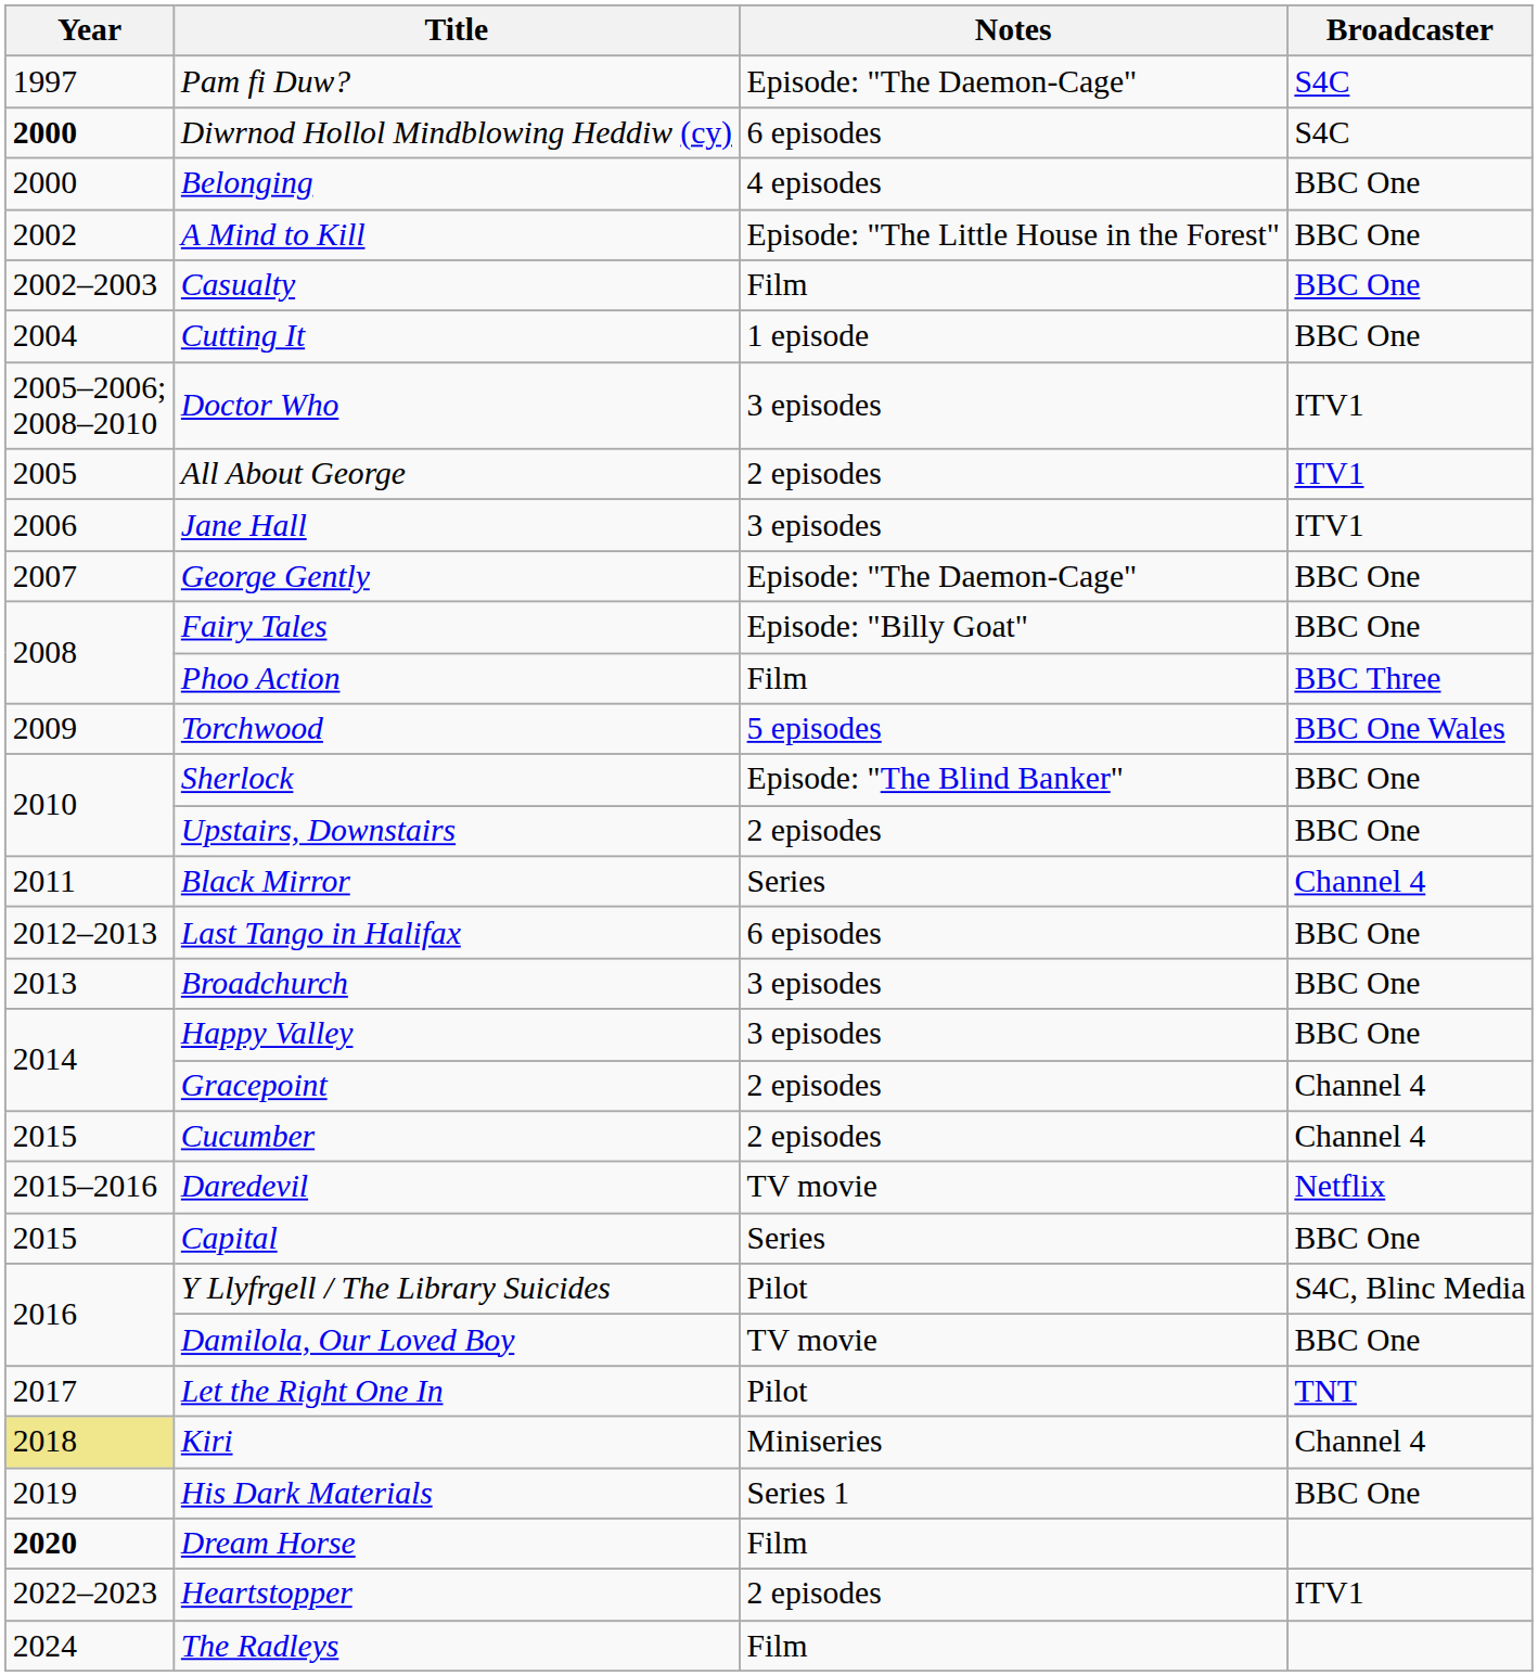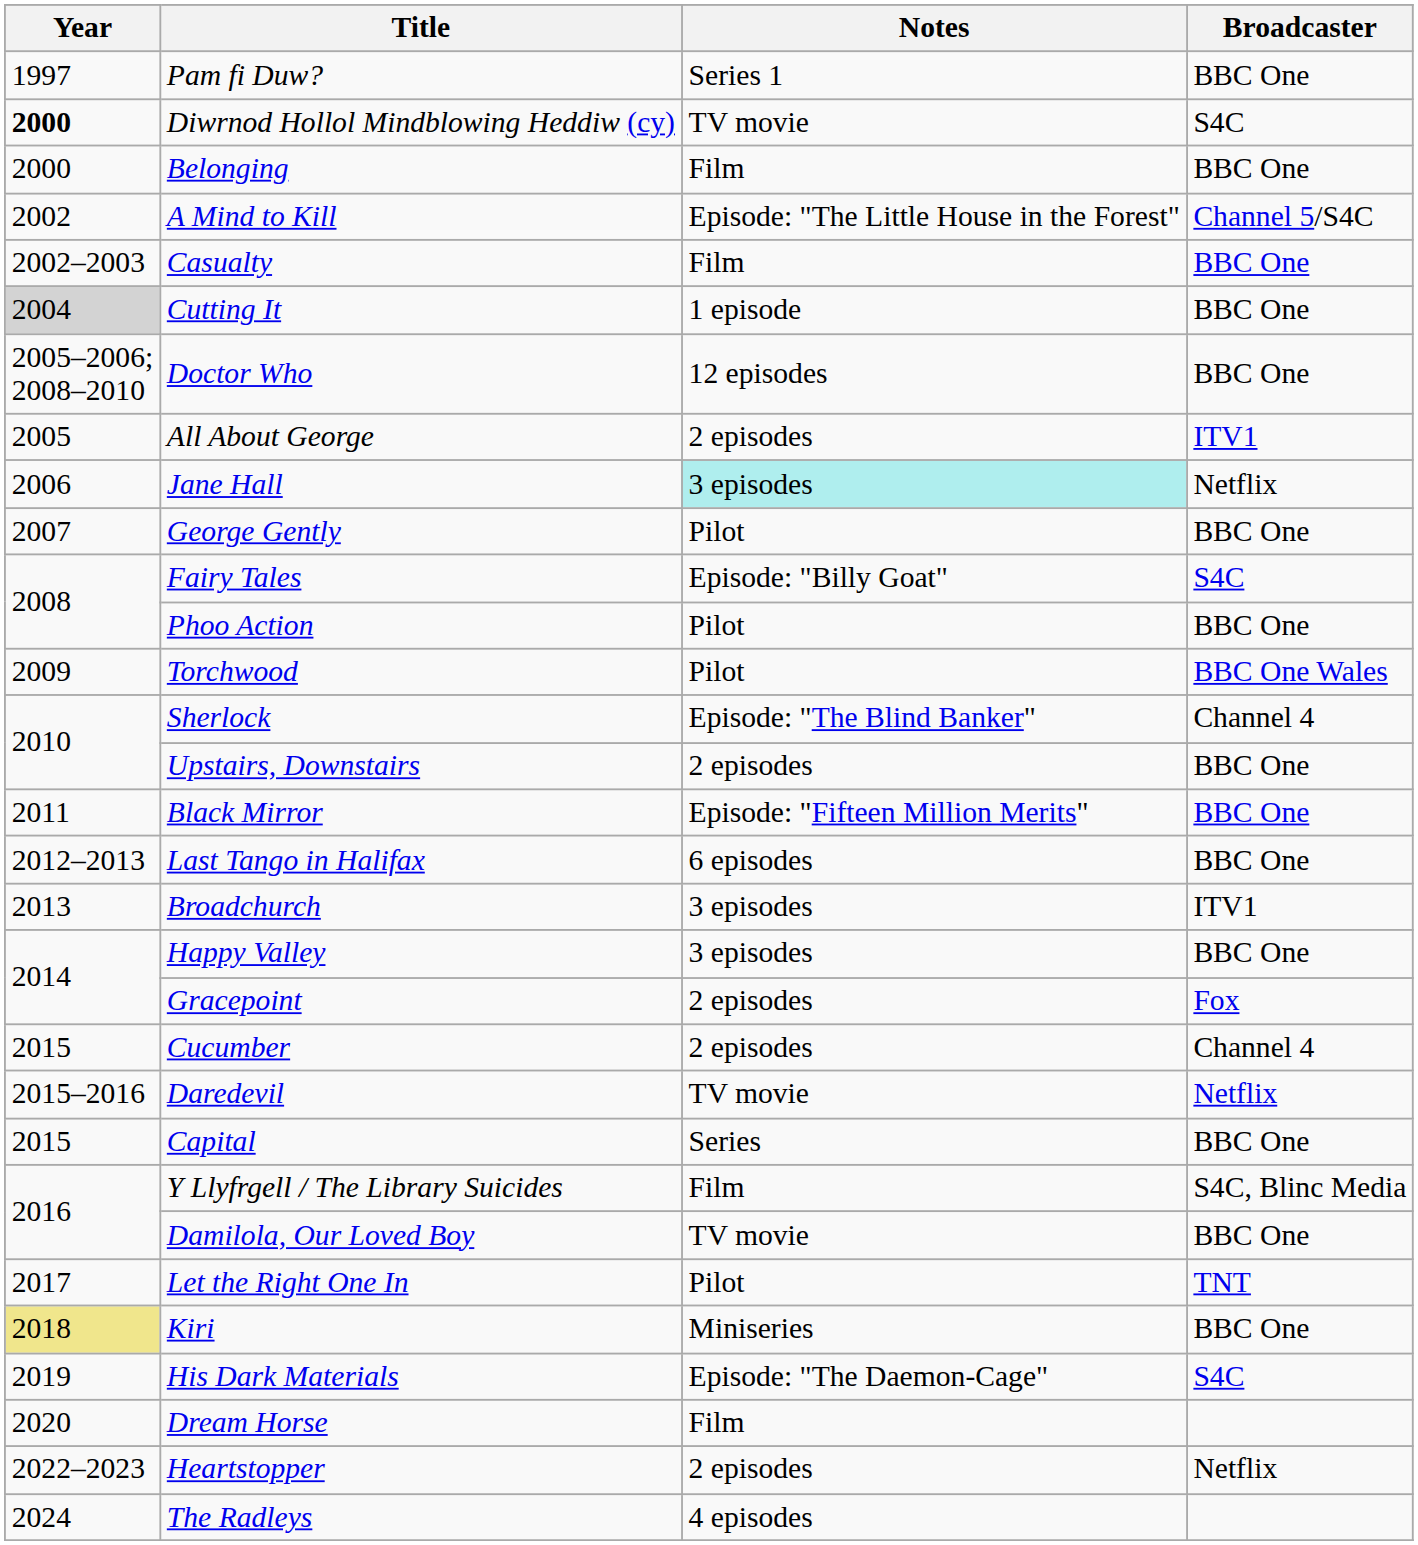 <table class="wikitable sortable">
 <tr>
 <th>Year</th>
 <th>Title</th>
 <th>Notes</th>
 <th>Broadcaster</th>
 </tr>
 <tr>
 <td>1997</td>
 <td><em>Pam fi Duw?</em></td>
-<td>Episode: "The Daemon-Cage"</td>
-<td><a href='#'>S4C</a></td>
+<td>Series 1</td>
+<td>BBC One</td>
 </tr>
 <tr>
 <td><strong>2000</strong></td>
 <td><em>Diwrnod Hollol Mindblowing Heddiw</em> <a href='#'>(cy)</a></td>
-<td>6 episodes</td>
+<td>TV movie</td>
 <td>S4C</td>
 </tr>
 <tr>
 <td>2000</td>
 <td><em><a href='#'>Belonging</a></em></td>
-<td>4 episodes</td>
+<td>Film</td>
 <td>BBC One</td>
 </tr>
 <tr>
 <td>2002</td>
 <td><em><a href='#'>A Mind to Kill</a></em></td>
 <td>Episode: "The Little House in the Forest"</td>
-<td>BBC One</td>
+<td><a href='#'>Channel 5</a>/S4C</td>
 </tr>
 <tr>
 <td>2002–2003</td>
 <td><em><a href='#'>Casualty</a></em></td>
 <td>Film</td>
 <td><a href='#'>BBC One</a></td>
 </tr>
 <tr>
-<td>2004</td>
+<td style="background: lightgrey;">2004</td>
 <td><em><a href='#'>Cutting It</a></em></td>
 <td>1 episode</td>
 <td>BBC One</td>
 </tr>
 <tr>
 <td>2005–2006;<br>2008–2010</td>
 <td><em><a href='#'>Doctor Who</a></em></td>
-<td>3 episodes</td>
-<td>ITV1</td>
+<td>12 episodes</td>
+<td>BBC One</td>
 </tr>
 <tr>
 <td>2005</td>
 <td><em>All About George</em></td>
 <td>2 episodes</td>
 <td><a href='#'>ITV1</a></td>
 </tr>
 <tr>
 <td>2006</td>
 <td><em><a href='#'>Jane Hall</a></em></td>
-<td>3 episodes</td>
-<td>ITV1</td>
+<td style="background: paleturquoise;">3 episodes</td>
+<td>Netflix</td>
 </tr>
 <tr>
 <td>2007</td>
 <td><em><a href='#'>George Gently</a></em></td>
-<td>Episode: "The Daemon-Cage"</td>
+<td>Pilot</td>
 <td>BBC One</td>
 </tr>
 <tr>
 <td rowspan=2>2008</td>
 <td><em><a href='#'>Fairy Tales</a></em></td>
 <td>Episode: "Billy Goat"</td>
-<td>BBC One</td>
+<td><a href='#'>S4C</a></td>
 </tr>
 <tr>
 <td><em><a href='#'>Phoo Action</a></em></td>
-<td>Film</td>
-<td><a href='#'>BBC Three</a></td>
+<td>Pilot</td>
+<td>BBC One</td>
 </tr>
 <tr>
 <td>2009</td>
 <td><em><a href='#'>Torchwood</a></em></td>
-<td><a href='#'>5 episodes</a></td>
+<td>Pilot</td>
 <td><a href='#'>BBC One Wales</a></td>
 </tr>
 <tr>
 <td rowspan=2>2010</td>
 <td><em><a href='#'>Sherlock</a></em></td>
 <td>Episode: "<a href='#'>The Blind Banker</a>"</td>
-<td>BBC One</td>
+<td>Channel 4</td>
 </tr>
 <tr>
 <td><em><a href='#'>Upstairs, Downstairs</a></em></td>
 <td>2 episodes</td>
 <td>BBC One</td>
 </tr>
 <tr>
 <td>2011</td>
 <td><em><a href='#'>Black Mirror</a></em></td>
-<td>Series</td>
-<td><a href='#'>Channel 4</a></td>
+<td>Episode: "<a href='#'>Fifteen Million Merits</a>"</td>
+<td><a href='#'>BBC One</a></td>
 </tr>
 <tr>
 <td>2012–2013</td>
 <td><em><a href='#'>Last Tango in Halifax</a></em></td>
 <td>6 episodes</td>
 <td>BBC One</td>
 </tr>
 <tr>
 <td>2013</td>
 <td><em><a href='#'>Broadchurch</a></em></td>
 <td>3 episodes</td>
-<td>BBC One</td>
+<td>ITV1</td>
 </tr>
 <tr>
 <td rowspan=2>2014</td>
 <td><em><a href='#'>Happy Valley</a></em></td>
 <td>3 episodes</td>
 <td>BBC One</td>
 </tr>
 <tr>
 <td><em><a href='#'>Gracepoint</a></em></td>
 <td>2 episodes</td>
-<td>Channel 4</td>
+<td><a href='#'>Fox</a></td>
 </tr>
 <tr>
 <td>2015</td>
 <td><em><a href='#'>Cucumber</a></em></td>
 <td>2 episodes</td>
 <td>Channel 4</td>
 </tr>
 <tr>
 <td>2015–2016</td>
 <td><em><a href='#'>Daredevil</a></em></td>
 <td>TV movie</td>
 <td><a href='#'>Netflix</a></td>
 </tr>
 <tr>
 <td>2015</td>
 <td><em><a href='#'>Capital</a></em></td>
 <td>Series</td>
 <td>BBC One</td>
 </tr>
 <tr>
 <td rowspan=2>2016</td>
 <td><em>Y Llyfrgell / The Library Suicides</em></td>
-<td>Pilot</td>
+<td>Film</td>
 <td>S4C, Blinc Media</td>
 </tr>
 <tr>
 <td><em><a href='#'>Damilola, Our Loved Boy</a></em></td>
 <td>TV movie</td>
 <td>BBC One</td>
 </tr>
 <tr>
 <td>2017</td>
 <td><em><a href='#'>Let the Right One In</a></em></td>
 <td>Pilot</td>
 <td><a href='#'>TNT</a></td>
 </tr>
 <tr>
 <td style="background: khaki;">2018</td>
 <td><em><a href='#'>Kiri</a></em></td>
 <td>Miniseries</td>
-<td>Channel 4</td>
+<td>BBC One</td>
 </tr>
 <tr>
 <td>2019</td>
 <td><em><a href='#'>His Dark Materials</a></em></td>
-<td>Series 1</td>
-<td>BBC One</td>
+<td>Episode: "The Daemon-Cage"</td>
+<td><a href='#'>S4C</a></td>
 </tr>
 <tr>
-<td><strong>2020</strong></td>
+<td>2020</td>
 <td><em><a href='#'>Dream Horse</a></em></td>
 <td>Film</td>
 <td></td>
 </tr>
 <tr>
 <td>2022–2023</td>
 <td><em><a href='#'>Heartstopper</a></em></td>
 <td>2 episodes</td>
-<td>ITV1</td>
+<td>Netflix</td>
 </tr>
 <tr>
 <td>2024</td>
 <td><em><a href='#'>The Radleys</a></em></td>
-<td>Film</td>
+<td>4 episodes</td>
 <td></td>
 </tr>
 <tr>
 </tr>
 </table>
